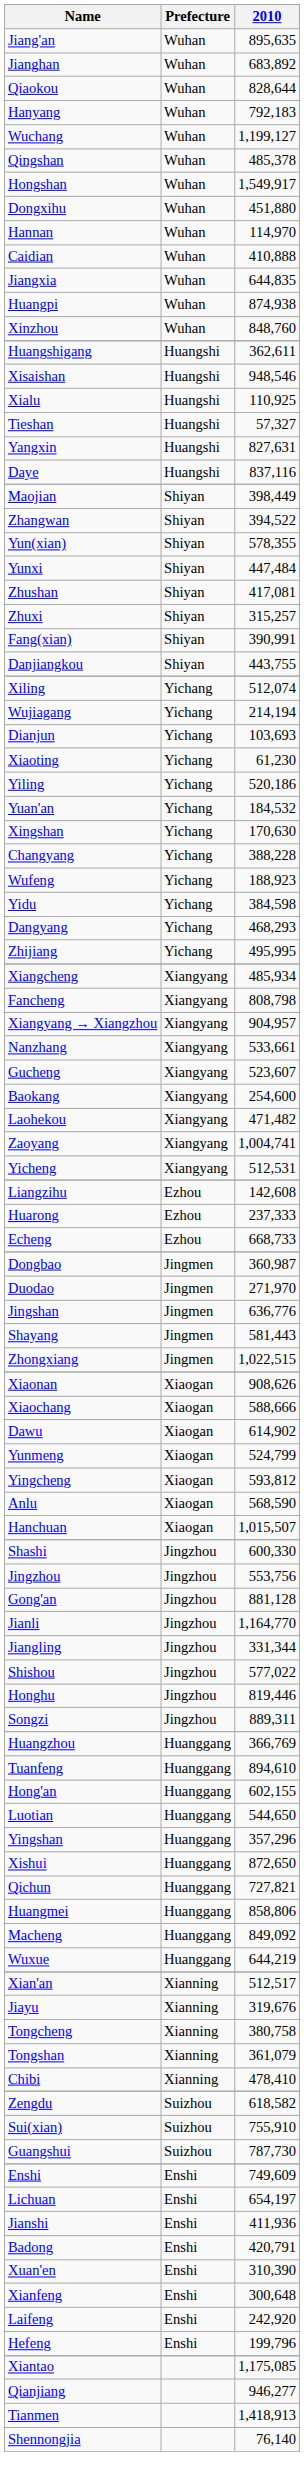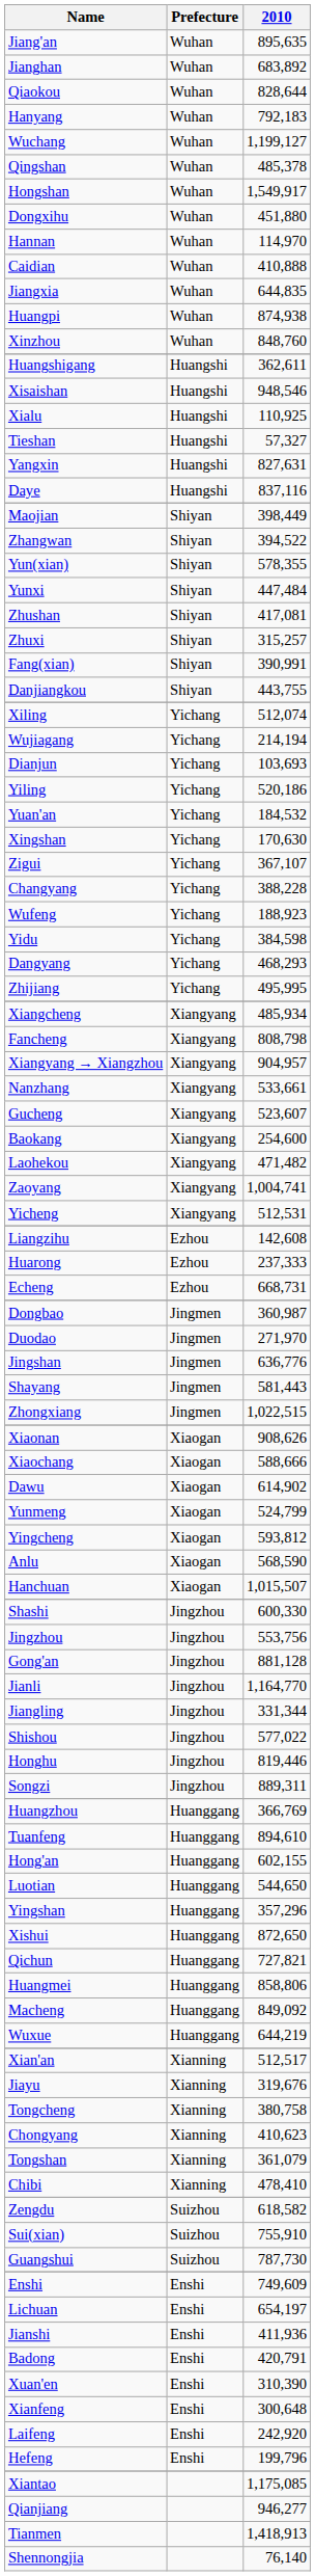 <table class="wikitable sortable" style="font-size:90%;" align="center">
 <tr>
 <th>Name</th>
 <th>Prefecture</th>
 <th><a href='#'>2010</a></th>
 </tr>
 <tr>
 <td><a href='#'>Jiang'an</a></td>
 <td>Wuhan</td>
 <td style="text-align: right;">895,635</td>
 </tr>
 <tr>
 <td><a href='#'>Jianghan</a></td>
 <td>Wuhan</td>
 <td style="text-align: right;">683,892</td>
 </tr>
 <tr>
 <td><a href='#'>Qiaokou</a></td>
 <td>Wuhan</td>
 <td style="text-align: right;">828,644</td>
 </tr>
 <tr>
 <td><a href='#'>Hanyang</a></td>
 <td>Wuhan</td>
 <td style="text-align: right;">792,183</td>
 </tr>
 <tr>
 <td><a href='#'>Wuchang</a></td>
 <td>Wuhan</td>
 <td style="text-align: right;">1,199,127</td>
 </tr>
 <tr>
 <td><a href='#'>Qingshan</a></td>
 <td>Wuhan</td>
 <td style="text-align: right;">485,378</td>
 </tr>
 <tr>
 <td><a href='#'>Hongshan</a></td>
 <td>Wuhan</td>
 <td style="text-align: right;">1,549,917</td>
 </tr>
 <tr>
 <td><a href='#'>Dongxihu</a></td>
 <td>Wuhan</td>
 <td style="text-align: right;">451,880</td>
 </tr>
 <tr>
 <td><a href='#'>Hannan</a></td>
 <td>Wuhan</td>
 <td style="text-align: right;">114,970</td>
 </tr>
 <tr>
 <td><a href='#'>Caidian</a></td>
 <td>Wuhan</td>
 <td style="text-align: right;">410,888</td>
 </tr>
 <tr>
 <td><a href='#'>Jiangxia</a></td>
 <td>Wuhan</td>
 <td style="text-align: right;">644,835</td>
 </tr>
 <tr>
 <td><a href='#'>Huangpi</a></td>
 <td>Wuhan</td>
 <td style="text-align: right;">874,938</td>
 </tr>
 <tr>
 <td><a href='#'>Xinzhou</a></td>
 <td>Wuhan</td>
 <td style="text-align: right;">848,760</td>
 </tr>
 <tr>
 </tr>
 <tr>
 <td><a href='#'>Huangshigang</a></td>
 <td>Huangshi</td>
 <td style="text-align: right;">362,611</td>
 </tr>
 <tr>
 <td><a href='#'>Xisaishan</a></td>
 <td>Huangshi</td>
 <td style="text-align: right;">948,546</td>
 </tr>
 <tr>
 <td><a href='#'>Xialu</a></td>
 <td>Huangshi</td>
 <td style="text-align: right;">110,925</td>
 </tr>
 <tr>
 <td><a href='#'>Tieshan</a></td>
 <td>Huangshi</td>
 <td style="text-align: right;">57,327</td>
 </tr>
 <tr>
 <td><a href='#'>Yangxin</a></td>
 <td>Huangshi</td>
 <td style="text-align: right;">827,631</td>
 </tr>
 <tr>
 <td><a href='#'>Daye</a></td>
 <td>Huangshi</td>
 <td style="text-align: right;">837,116</td>
 </tr>
 <tr>
 </tr>
 <tr>
 <td><a href='#'>Maojian</a></td>
 <td>Shiyan</td>
 <td style="text-align: right;">398,449</td>
 </tr>
 <tr>
 <td><a href='#'>Zhangwan</a></td>
 <td>Shiyan</td>
 <td style="text-align: right;">394,522</td>
 </tr>
 <tr>
 <td><a href='#'>Yun(xian)</a></td>
 <td>Shiyan</td>
 <td style="text-align: right;">578,355</td>
 </tr>
 <tr>
 <td><a href='#'>Yunxi</a></td>
 <td>Shiyan</td>
 <td style="text-align: right;">447,484</td>
 </tr>
 <tr>
 <td><a href='#'>Zhushan</a></td>
 <td>Shiyan</td>
 <td style="text-align: right;">417,081</td>
 </tr>
 <tr>
 <td><a href='#'>Zhuxi</a></td>
 <td>Shiyan</td>
 <td style="text-align: right;">315,257</td>
 </tr>
 <tr>
 <td><a href='#'>Fang(xian)</a></td>
 <td>Shiyan</td>
 <td style="text-align: right;">390,991</td>
 </tr>
 <tr>
 <td><a href='#'>Danjiangkou</a></td>
 <td>Shiyan</td>
 <td style="text-align: right;">443,755</td>
 </tr>
 <tr>
 </tr>
 <tr>
 <td><a href='#'>Xiling</a></td>
 <td>Yichang</td>
 <td style="text-align: right;">512,074</td>
 </tr>
 <tr>
 <td><a href='#'>Wujiagang</a></td>
 <td>Yichang</td>
 <td style="text-align: right;">214,194</td>
 </tr>
 <tr>
 <td><a href='#'>Dianjun</a></td>
 <td>Yichang</td>
 <td style="text-align: right;">103,693</td>
 </tr>
 <tr>
-<td><a href='#'>Xiaoting</a></td>
-<td>Yichang</td>
-<td style="text-align: right;">61,230</td>
-</tr>
-<tr>
 <td><a href='#'>Yiling</a></td>
 <td>Yichang</td>
 <td style="text-align: right;">520,186</td>
 </tr>
 <tr>
 <td><a href='#'>Yuan'an</a></td>
 <td>Yichang</td>
 <td style="text-align: right;">184,532</td>
 </tr>
 <tr>
 <td><a href='#'>Xingshan</a></td>
 <td>Yichang</td>
 <td style="text-align: right;">170,630</td>
+</tr>
+<tr>
+<td><a href='#'>Zigui</a></td>
+<td>Yichang</td>
+<td style="text-align: right;">367,107</td>
 </tr>
 <tr>
 <td><a href='#'>Changyang</a></td>
 <td>Yichang</td>
 <td style="text-align: right;">388,228</td>
 </tr>
 <tr>
 <td><a href='#'>Wufeng</a></td>
 <td>Yichang</td>
 <td style="text-align: right;">188,923</td>
 </tr>
 <tr>
 <td><a href='#'>Yidu</a></td>
 <td>Yichang</td>
 <td style="text-align: right;">384,598</td>
 </tr>
 <tr>
 <td><a href='#'>Dangyang</a></td>
 <td>Yichang</td>
 <td style="text-align: right;">468,293</td>
 </tr>
 <tr>
 <td><a href='#'>Zhijiang</a></td>
 <td>Yichang</td>
 <td style="text-align: right;">495,995</td>
 </tr>
 <tr>
 </tr>
 <tr>
 <td><a href='#'>Xiangcheng</a></td>
 <td>Xiangyang</td>
 <td style="text-align: right;">485,934</td>
 </tr>
 <tr>
 <td><a href='#'>Fancheng</a></td>
 <td>Xiangyang</td>
 <td style="text-align: right;">808,798</td>
 </tr>
 <tr>
 <td><a href='#'>Xiangyang → Xiangzhou</a></td>
 <td>Xiangyang</td>
 <td style="text-align: right;">904,957</td>
 </tr>
 <tr>
 <td><a href='#'>Nanzhang</a></td>
 <td>Xiangyang</td>
 <td style="text-align: right;">533,661</td>
 </tr>
 <tr>
 <td><a href='#'>Gucheng</a></td>
 <td>Xiangyang</td>
 <td style="text-align: right;">523,607</td>
 </tr>
 <tr>
 <td><a href='#'>Baokang</a></td>
 <td>Xiangyang</td>
 <td style="text-align: right;">254,600</td>
 </tr>
 <tr>
 <td><a href='#'>Laohekou</a></td>
 <td>Xiangyang</td>
 <td style="text-align: right;">471,482</td>
 </tr>
 <tr>
 <td><a href='#'>Zaoyang</a></td>
 <td>Xiangyang</td>
 <td style="text-align: right;">1,004,741</td>
 </tr>
 <tr>
 <td><a href='#'>Yicheng</a></td>
 <td>Xiangyang</td>
 <td style="text-align: right;">512,531</td>
 </tr>
 <tr>
 </tr>
 <tr>
 <td><a href='#'>Liangzihu</a></td>
 <td>Ezhou</td>
 <td style="text-align: right;">142,608</td>
 </tr>
 <tr>
 <td><a href='#'>Huarong</a></td>
 <td>Ezhou</td>
 <td style="text-align: right;">237,333</td>
 </tr>
 <tr>
 <td><a href='#'>Echeng</a></td>
 <td>Ezhou</td>
-<td style="text-align: right;">668,733</td>
+<td style="text-align: right;">668,731</td>
 </tr>
 <tr>
 </tr>
 <tr>
 <td><a href='#'>Dongbao</a></td>
 <td>Jingmen</td>
 <td style="text-align: right;">360,987</td>
 </tr>
 <tr>
 <td><a href='#'>Duodao</a></td>
 <td>Jingmen</td>
 <td style="text-align: right;">271,970</td>
 </tr>
 <tr>
 <td><a href='#'>Jingshan</a></td>
 <td>Jingmen</td>
 <td style="text-align: right;">636,776</td>
 </tr>
 <tr>
 <td><a href='#'>Shayang</a></td>
 <td>Jingmen</td>
 <td style="text-align: right;">581,443</td>
 </tr>
 <tr>
 <td><a href='#'>Zhongxiang</a></td>
 <td>Jingmen</td>
 <td style="text-align: right;">1,022,515</td>
 </tr>
 <tr>
 </tr>
 <tr>
 <td><a href='#'>Xiaonan</a></td>
 <td>Xiaogan</td>
 <td style="text-align: right;">908,626</td>
 </tr>
 <tr>
 <td><a href='#'>Xiaochang</a></td>
 <td>Xiaogan</td>
 <td style="text-align: right;">588,666</td>
 </tr>
 <tr>
 <td><a href='#'>Dawu</a></td>
 <td>Xiaogan</td>
 <td style="text-align: right;">614,902</td>
 </tr>
 <tr>
 <td><a href='#'>Yunmeng</a></td>
 <td>Xiaogan</td>
 <td style="text-align: right;">524,799</td>
 </tr>
 <tr>
 <td><a href='#'>Yingcheng</a></td>
 <td>Xiaogan</td>
 <td style="text-align: right;">593,812</td>
 </tr>
 <tr>
 <td><a href='#'>Anlu</a></td>
 <td>Xiaogan</td>
 <td style="text-align: right;">568,590</td>
 </tr>
 <tr>
 <td><a href='#'>Hanchuan</a></td>
 <td>Xiaogan</td>
 <td style="text-align: right;">1,015,507</td>
 </tr>
 <tr>
 </tr>
 <tr>
 <td><a href='#'>Shashi</a></td>
 <td>Jingzhou</td>
 <td style="text-align: right;">600,330</td>
 </tr>
 <tr>
 <td><a href='#'>Jingzhou</a></td>
 <td>Jingzhou</td>
 <td style="text-align: right;">553,756</td>
 </tr>
 <tr>
 <td><a href='#'>Gong'an</a></td>
 <td>Jingzhou</td>
 <td style="text-align: right;">881,128</td>
 </tr>
 <tr>
 <td><a href='#'>Jianli</a></td>
 <td>Jingzhou</td>
 <td style="text-align: right;">1,164,770</td>
 </tr>
 <tr>
 <td><a href='#'>Jiangling</a></td>
 <td>Jingzhou</td>
 <td style="text-align: right;">331,344</td>
 </tr>
 <tr>
 <td><a href='#'>Shishou</a></td>
 <td>Jingzhou</td>
 <td style="text-align: right;">577,022</td>
 </tr>
 <tr>
 <td><a href='#'>Honghu</a></td>
 <td>Jingzhou</td>
 <td style="text-align: right;">819,446</td>
 </tr>
 <tr>
 <td><a href='#'>Songzi</a></td>
 <td>Jingzhou</td>
 <td style="text-align: right;">889,311</td>
 </tr>
 <tr>
 </tr>
 <tr>
 <td><a href='#'>Huangzhou</a></td>
 <td>Huanggang</td>
 <td style="text-align: right;">366,769</td>
 </tr>
 <tr>
 <td><a href='#'>Tuanfeng</a></td>
 <td>Huanggang</td>
 <td style="text-align: right;">894,610</td>
 </tr>
 <tr>
 <td><a href='#'>Hong'an</a></td>
 <td>Huanggang</td>
 <td style="text-align: right;">602,155</td>
 </tr>
 <tr>
 <td><a href='#'>Luotian</a></td>
 <td>Huanggang</td>
 <td style="text-align: right;">544,650</td>
 </tr>
 <tr>
 <td><a href='#'>Yingshan</a></td>
 <td>Huanggang</td>
 <td style="text-align: right;">357,296</td>
 </tr>
 <tr>
 <td><a href='#'>Xishui</a></td>
 <td>Huanggang</td>
 <td style="text-align: right;">872,650</td>
 </tr>
 <tr>
 <td><a href='#'>Qichun</a></td>
 <td>Huanggang</td>
 <td style="text-align: right;">727,821</td>
 </tr>
 <tr>
 <td><a href='#'>Huangmei</a></td>
 <td>Huanggang</td>
 <td style="text-align: right;">858,806</td>
 </tr>
 <tr>
 <td><a href='#'>Macheng</a></td>
 <td>Huanggang</td>
 <td style="text-align: right;">849,092</td>
 </tr>
 <tr>
 <td><a href='#'>Wuxue</a></td>
 <td>Huanggang</td>
 <td style="text-align: right;">644,219</td>
 </tr>
 <tr>
 </tr>
 <tr>
 <td><a href='#'>Xian'an</a></td>
 <td>Xianning</td>
 <td style="text-align: right;">512,517</td>
 </tr>
 <tr>
 <td><a href='#'>Jiayu</a></td>
 <td>Xianning</td>
 <td style="text-align: right;">319,676</td>
 </tr>
 <tr>
 <td><a href='#'>Tongcheng</a></td>
 <td>Xianning</td>
 <td style="text-align: right;">380,758</td>
 </tr>
 <tr>
+<td><a href='#'>Chongyang</a></td>
+<td>Xianning</td>
+<td style="text-align: right;">410,623</td>
+</tr>
+<tr>
 <td><a href='#'>Tongshan</a></td>
 <td>Xianning</td>
 <td style="text-align: right;">361,079</td>
 </tr>
 <tr>
 <td><a href='#'>Chibi</a></td>
 <td>Xianning</td>
 <td style="text-align: right;">478,410</td>
 </tr>
 <tr>
 </tr>
 <tr>
 <td><a href='#'>Zengdu</a></td>
 <td>Suizhou</td>
 <td style="text-align: right;">618,582</td>
 </tr>
 <tr>
 <td><a href='#'>Sui(xian)</a></td>
 <td>Suizhou</td>
 <td style="text-align: right;">755,910</td>
 </tr>
 <tr>
 <td><a href='#'>Guangshui</a></td>
 <td>Suizhou</td>
 <td style="text-align: right;">787,730</td>
 </tr>
 <tr>
 </tr>
 <tr>
 <td><a href='#'>Enshi</a></td>
 <td>Enshi</td>
 <td style="text-align: right;">749,609</td>
 </tr>
 <tr>
 <td><a href='#'>Lichuan</a></td>
 <td>Enshi</td>
 <td style="text-align: right;">654,197</td>
 </tr>
 <tr>
 <td><a href='#'>Jianshi</a></td>
 <td>Enshi</td>
 <td style="text-align: right;">411,936</td>
 </tr>
 <tr>
 <td><a href='#'>Badong</a></td>
 <td>Enshi</td>
 <td style="text-align: right;">420,791</td>
 </tr>
 <tr>
 <td><a href='#'>Xuan'en</a></td>
 <td>Enshi</td>
 <td style="text-align: right;">310,390</td>
 </tr>
 <tr>
 <td><a href='#'>Xianfeng</a></td>
 <td>Enshi</td>
 <td style="text-align: right;">300,648</td>
 </tr>
 <tr>
 <td><a href='#'>Laifeng</a></td>
 <td>Enshi</td>
 <td style="text-align: right;">242,920</td>
 </tr>
 <tr>
 <td><a href='#'>Hefeng</a></td>
 <td>Enshi</td>
 <td style="text-align: right;">199,796</td>
 </tr>
 <tr>
 </tr>
 <tr>
 <td><a href='#'>Xiantao</a></td>
 <td></td>
 <td style="text-align: right;">1,175,085</td>
 </tr>
 <tr>
 <td><a href='#'>Qianjiang</a></td>
 <td></td>
 <td style="text-align: right;">946,277</td>
 </tr>
 <tr>
 <td><a href='#'>Tianmen</a></td>
 <td></td>
 <td style="text-align: right;">1,418,913</td>
 </tr>
 <tr>
 <td><a href='#'>Shennongjia</a></td>
 <td></td>
 <td style="text-align: right;">76,140</td>
 </tr>
 </table>
